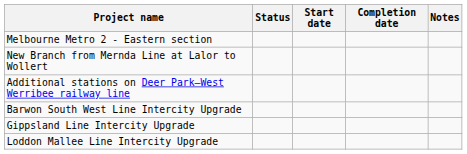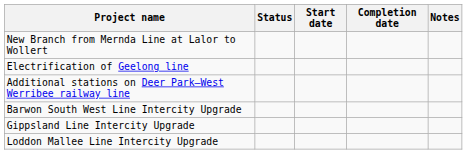 <table class="wikitable sortable">
 <tr>
 <th>Project name</th>
 <th>Status</th>
 <th>Start date</th>
 <th>Completion date</th>
 <th>Notes</th>
 </tr>
 <tr>
-<td>Melbourne Metro 2 - Eastern section</td>
+<td>New Branch from Mernda Line at Lalor to Wollert</td>
 <td></td>
 <td></td>
 <td></td>
 <td></td>
 </tr>
 <tr>
-<td>New Branch from Mernda Line at Lalor to Wollert</td>
+<td>Electrification of <a href='#'>Geelong line</a></td>
 <td></td>
 <td></td>
 <td></td>
 <td></td>
 </tr>
 <tr>
 <td>Additional stations on <a href='#'>Deer Park–West Werribee railway line</a></td>
 <td></td>
 <td></td>
 <td></td>
 <td></td>
 </tr>
 <tr>
 <td>Barwon South West Line Intercity Upgrade</td>
 <td></td>
 <td></td>
 <td></td>
 <td></td>
 </tr>
 <tr>
 <td>Gippsland Line Intercity Upgrade</td>
 <td></td>
 <td></td>
 <td></td>
 <td></td>
 </tr>
 <tr>
 <td>Loddon Mallee Line Intercity Upgrade</td>
 <td></td>
 <td></td>
 <td></td>
 <td></td>
 </tr>
 </table>
